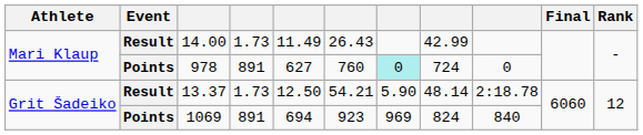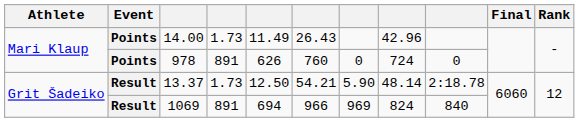 <table class="wikitable" style="font-size:90%">
 <tr>
 <th>Athlete</th>
 <th>Event</th>
 <th></th>
 <th></th>
 <th></th>
 <th></th>
 <th></th>
 <th></th>
 <th></th>
 <th>Final</th>
 <th>Rank</th>
 </tr>
 <tr align=center>
 <td rowspan=2 align=left><a href='#'>Mari Klaup</a></td>
-<th style="font-size:95%">Result</th>
+<th style="font-size:95%">Points</th>
 <td>14.00</td>
 <td>1.73</td>
 <td>11.49</td>
 <td>26.43</td>
 <td><strong></strong></td>
-<td>42.99</td>
+<td>42.96</td>
 <td><strong></strong></td>
 <td rowspan=2><strong></strong></td>
 <td rowspan=2>-</td>
 </tr>
 <tr align=center>
 <th style="font-size:95%">Points</th>
 <td>978</td>
 <td>891</td>
-<td>627</td>
+<td>626</td>
 <td>760</td>
-<td style="background: paleturquoise;">0</td>
+<td>0</td>
 <td>724</td>
 <td>0</td>
 </tr>
 <tr align=center>
 <td rowspan=2 align=left><a href='#'>Grit Šadeiko</a></td>
 <th style="font-size:95%">Result</th>
 <td>13.37 <strong></strong></td>
 <td>1.73</td>
 <td>12.50</td>
 <td>54.21</td>
 <td>5.90</td>
 <td>48.14 <strong></strong></td>
 <td>2:18.78</td>
 <td rowspan=2>6060</td>
 <td rowspan=2>12</td>
 </tr>
 <tr align=center>
-<th style="font-size:95%">Points</th>
+<th style="font-size:95%">Result</th>
 <td>1069</td>
 <td>891</td>
 <td>694</td>
-<td>923</td>
+<td>966</td>
 <td>969</td>
 <td>824</td>
 <td>840</td>
 </tr>
 </table>
